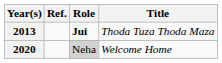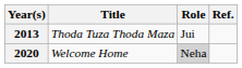 <table class="wikitable plainrowheaders sortable">
 <tr>
 <th scope="col">Year(s)</th>
+<th scope="col">Title</th>
+<th scope="col">Role</th>
 <th scope="col" class="unsortable">Ref.</th>
-<th scope="col">Role</th>
-<th scope="col">Title</th>
 </tr>
 <tr>
 <th scope="row">2013</th>
+<td><em>Thoda Tuza Thoda Maza</em></td>
+<td>Jui</td>
 <td></td>
-<td><strong>Jui</strong></td>
-<td><em>Thoda Tuza Thoda Maza</em></td>
 </tr>
 <tr>
 <th scope="row">2020</th>
+<td><em>Welcome Home</em></td>
+<td style="background: lightgrey;">Neha</td>
 <td></td>
-<td style="background: lightgrey;">Neha</td>
-<td><em>Welcome Home</em></td>
 </tr>
 </table>
